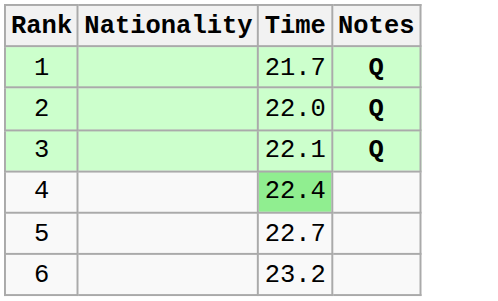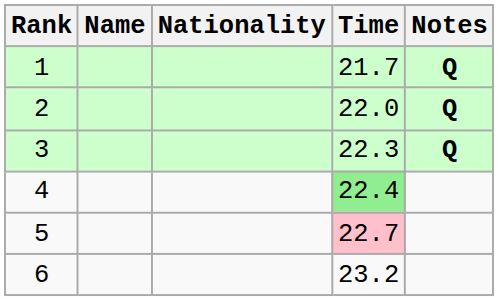 <table class="wikitable sortable" style="text-align:center">
 <tr>
 <th>Rank</th>
+<th>Name</th>
 <th>Nationality</th>
 <th>Time</th>
 <th>Notes</th>
 </tr>
 <tr bgcolor=ccffcc>
 <td>1</td>
 <td align=left></td>
+<td align=left></td>
 <td>21.7</td>
 <td><strong>Q</strong></td>
 </tr>
 <tr bgcolor=ccffcc>
 <td>2</td>
+<td align=left></td>
 <td align=left></td>
 <td>22.0</td>
 <td><strong>Q</strong></td>
 </tr>
 <tr bgcolor=ccffcc>
 <td>3</td>
 <td align=left></td>
-<td>22.1</td>
+<td align=left></td>
+<td>22.3</td>
 <td><strong>Q</strong></td>
 </tr>
 <tr>
 <td>4</td>
+<td align=left></td>
 <td align=left></td>
 <td style="background: lightgreen;">22.4</td>
 <td></td>
 </tr>
 <tr>
 <td>5</td>
 <td align=left></td>
-<td>22.7</td>
+<td align=left></td>
+<td style="background: pink;">22.7</td>
 <td></td>
 </tr>
 <tr>
 <td>6</td>
 <td align=left></td>
+<td align=left></td>
 <td>23.2</td>
 <td></td>
 </tr>
 </table>
